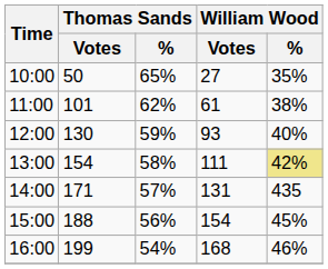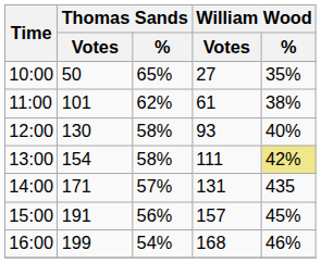 <table class="wikitable">
 <tr>
 <th rowspan="2">Time</th>
 <th colspan="2">Thomas Sands</th>
 <th colspan="2">William Wood</th>
 </tr>
 <tr>
 <th>Votes</th>
 <th>%</th>
 <th>Votes</th>
 <th>%</th>
 </tr>
 <tr>
 <td>10:00</td>
 <td>50</td>
 <td>65%</td>
 <td>27</td>
 <td>35%</td>
 </tr>
 <tr>
 <td>11:00</td>
 <td>101</td>
 <td>62%</td>
 <td>61</td>
 <td>38%</td>
 </tr>
 <tr>
 <td>12:00</td>
 <td>130</td>
-<td>59%</td>
+<td>58%</td>
 <td>93</td>
 <td>40%</td>
 </tr>
 <tr>
 <td>13:00</td>
 <td>154</td>
 <td>58%</td>
 <td>111</td>
 <td style="background: khaki;">42%</td>
 </tr>
 <tr>
 <td>14:00</td>
 <td>171</td>
 <td>57%</td>
 <td>131</td>
 <td>435</td>
 </tr>
 <tr>
 <td>15:00</td>
-<td>188</td>
+<td>191</td>
 <td>56%</td>
-<td>154</td>
+<td>157</td>
 <td>45%</td>
 </tr>
 <tr>
 <td>16:00</td>
 <td>199</td>
 <td>54%</td>
 <td>168</td>
 <td>46%</td>
 </tr>
 <tr>
 </tr>
 </table>
